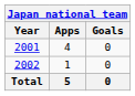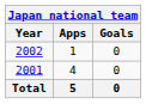 <table class="wikitable" style="text-align:center">
 <tr>
 <th colspan=3><a href='#'>Japan national team</a></th>
 </tr>
 <tr>
 <th>Year</th>
 <th>Apps</th>
 <th>Goals</th>
 </tr>
 <tr>
-<td><a href='#'>2001</a></td>
-<td>4</td>
+<td><a href='#'>2002</a></td>
+<td>1</td>
 <td>0</td>
 </tr>
 <tr>
-<td><a href='#'>2002</a></td>
-<td>1</td>
+<td><a href='#'>2001</a></td>
+<td>4</td>
 <td>0</td>
 </tr>
 <tr>
 <th>Total</th>
 <th>5</th>
 <th>0</th>
 </tr>
 </table>
